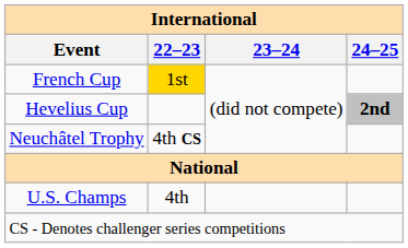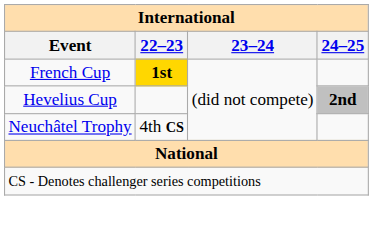 <table class="wikitable">
 <tr>
 <th colspan="4" style="background-color: #ffdead; " align="center"><strong>International</strong></th>
 </tr>
 <tr>
 <th>Event</th>
 <th><a href='#'>22–23</a></th>
 <th><a href='#'>23–24</a></th>
 <th><a href='#'>24–25</a></th>
 </tr>
 <tr>
 <td align="center"><a href='#'>French Cup</a></td>
-<td bgcolor="gold"align="center">1st</td>
+<td bgcolor="gold"align="center"><strong>1st</strong></td>
 <td rowspan="3">(did not compete)</td>
 <td></td>
 </tr>
 <tr>
 <td align="center"><a href='#'>Hevelius Cup</a></td>
 <td></td>
 <td bgcolor="silver" align="center"><strong>2nd</strong></td>
 </tr>
 <tr>
 <td align="center"><a href='#'>Neuchâtel Trophy</a></td>
 <td align="center">4th <strong><small>CS</small></strong></td>
 <td></td>
 </tr>
 <tr>
 <th colspan="4" style="background-color: #ffdead; " align="center"><strong>National</strong></th>
 </tr>
 <tr>
-<td align="center"><a href='#'>U.S. Champs</a></td>
-<td align="center">4th</td>
-<td></td>
-<td></td>
-</tr>
-<tr>
 <td colspan="4"><small>CS - Denotes challenger series competitions</small></td>
 </tr>
 </table>
